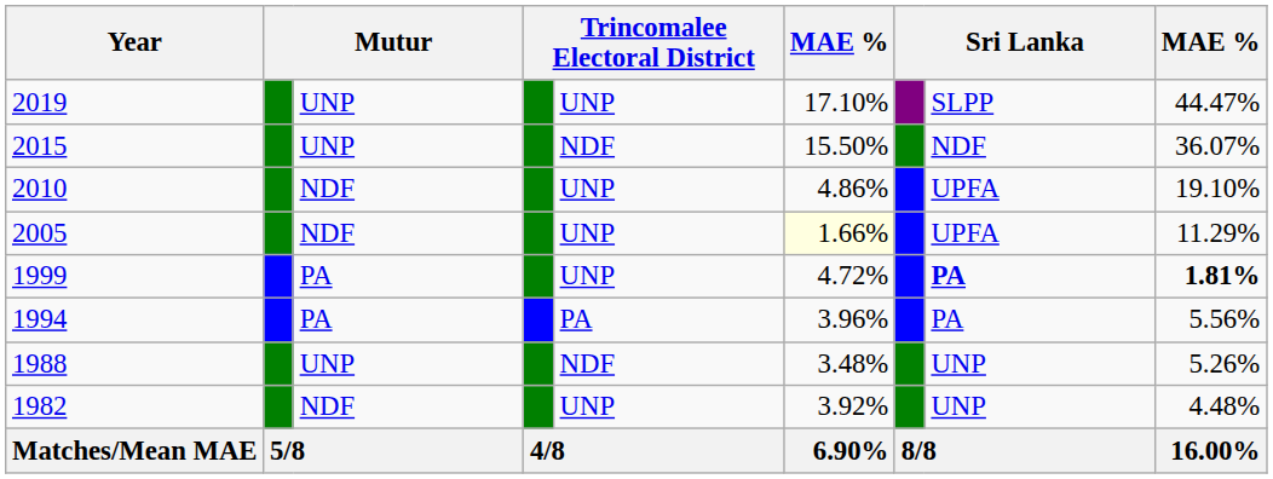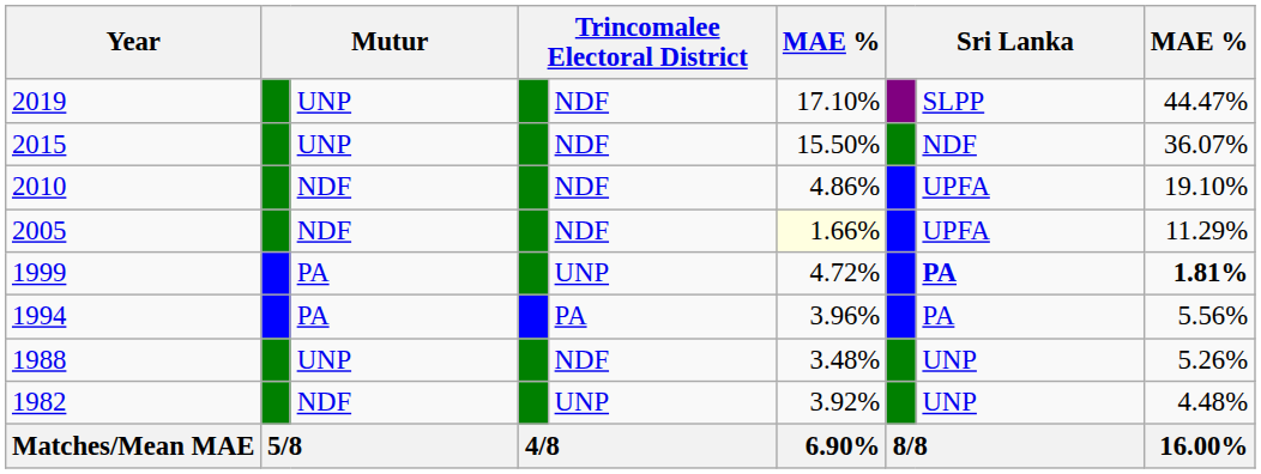 <table class="wikitable">
 <tr>
 <th>Year</th>
 <th colspan="2" width="144px">Mutur</th>
 <th colspan="2" width="144px"><a href='#'>Trincomalee Electoral District</a></th>
 <th><a href='#'>MAE</a> %</th>
 <th colspan="2" width="144px">Sri Lanka</th>
 <th>MAE %</th>
 </tr>
 <tr>
 <td><a href='#'>2019</a></td>
 <td style="background-color:green;" width="10px"></td>
 <td style="text-align:left;"><a href='#'>UNP</a></td>
 <td style="background-color:green;" width="10px"></td>
-<td style="text-align:left;"><a href='#'>UNP</a></td>
+<td style="text-align:left;"><a href='#'>NDF</a></td>
 <td style="text-align:right;">17.10%</td>
 <td style="background-color:purple;" width="10px"></td>
 <td style="text-align:left;"><a href='#'>SLPP</a></td>
 <td style="text-align:right;">44.47%</td>
 </tr>
 <tr>
 <td><a href='#'>2015</a></td>
 <td style="background-color:green;" width="10px"></td>
 <td style="text-align:left;"><a href='#'>UNP</a></td>
 <td style="background-color:green;" width="10px"></td>
 <td style="text-align:left;"><a href='#'>NDF</a></td>
 <td style="text-align:right;">15.50%</td>
 <td style="background-color:green;" width="10px"></td>
 <td style="text-align:left;"><a href='#'>NDF</a></td>
 <td style="text-align:right;">36.07%</td>
 </tr>
 <tr>
 <td><a href='#'>2010</a></td>
 <td style="background-color:green;" width="10px"></td>
 <td style="text-align:left;"><a href='#'>NDF</a></td>
 <td style="background-color:green;" width="10px"></td>
-<td style="text-align:left;"><a href='#'>UNP</a></td>
+<td style="text-align:left;"><a href='#'>NDF</a></td>
 <td style="text-align:right;">4.86%</td>
 <td style="background-color:blue;" width="10px"></td>
 <td style="text-align:left;"><a href='#'>UPFA</a></td>
 <td style="text-align:right;">19.10%</td>
 </tr>
 <tr>
 <td><a href='#'>2005</a></td>
 <td style="background-color:green;" width="10px"></td>
 <td style="text-align:left;"><a href='#'>NDF</a></td>
 <td style="background-color:green;" width="10px"></td>
-<td style="text-align:left;"><a href='#'>UNP</a></td>
+<td style="text-align:left;"><a href='#'>NDF</a></td>
 <td style="background: lightyellow; text-align:right;">1.66%</td>
 <td style="background-color:blue;" width="10px"></td>
 <td style="text-align:left;"><a href='#'>UPFA</a></td>
 <td style="text-align:right;">11.29%</td>
 </tr>
 <tr>
 <td><a href='#'>1999</a></td>
 <td style="background-color:blue;" width="10px"></td>
 <td style="text-align:left;"><a href='#'>PA</a></td>
 <td style="background-color:green;" width="10px"></td>
 <td style="text-align:left;"><a href='#'>UNP</a></td>
 <td style="text-align:right;">4.72%</td>
 <td style="background-color:blue;" width="10px"></td>
 <td style="text-align:left;"><strong><a href='#'>PA</a></strong></td>
 <td style="text-align:right;"><strong>1.81%</strong></td>
 </tr>
 <tr>
 <td><a href='#'>1994</a></td>
 <td style="background-color:blue;" width="10px"></td>
 <td style="text-align:left;"><a href='#'>PA</a></td>
 <td style="background-color:blue;" width="10px"></td>
 <td style="text-align:left;"><a href='#'>PA</a></td>
 <td style="text-align:right;">3.96%</td>
 <td style="background-color:blue;" width="10px"></td>
 <td style="text-align:left;"><a href='#'>PA</a></td>
 <td style="text-align:right;">5.56%</td>
 </tr>
 <tr>
 <td><a href='#'>1988</a></td>
 <td style="background-color:green;" width="10px"></td>
 <td style="text-align:left;"><a href='#'>UNP</a></td>
 <td style="background-color:green;" width="10px"></td>
 <td style="text-align:left;"><a href='#'>NDF</a></td>
 <td style="text-align:right;">3.48%</td>
 <td style="background-color:green;" width="10px"></td>
 <td style="text-align:left;"><a href='#'>UNP</a></td>
 <td style="text-align:right;">5.26%</td>
 </tr>
 <tr>
 <td><a href='#'>1982</a></td>
 <td style="background-color:green;" width="10px"></td>
 <td style="text-align:left;"><a href='#'>NDF</a></td>
 <td style="background-color:green;" width="10px"></td>
 <td style="text-align:left;"><a href='#'>UNP</a></td>
 <td style="text-align:right;">3.92%</td>
 <td style="background-color:green;" width="10px"></td>
 <td style="text-align:left;"><a href='#'>UNP</a></td>
 <td style="text-align:right;">4.48%</td>
 </tr>
 <tr>
 <th>Matches/Mean MAE</th>
 <th style="text-align:left;"colspan="2" width="144px">5/8</th>
 <th style="text-align:left;"colspan="2" width="144px">4/8</th>
 <th style="text-align:right;">6.90%</th>
 <th style="text-align:left;"colspan="2" width="144px">8/8</th>
 <th style="text-align:right;">16.00%</th>
 </tr>
 </table>
